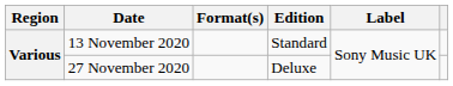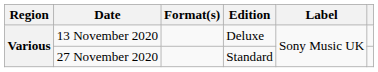 <table class="wikitable plainrowheaders">
 <tr>
 <th scope="col">Region</th>
 <th scope="col">Date</th>
 <th scope="col">Format(s)</th>
 <th scope="col">Edition</th>
 <th scope="col">Label</th>
 <th scope="col"></th>
 </tr>
 <tr>
 <th scope="row" rowspan="2">Various</th>
 <td>13 November 2020</td>
 <td></td>
-<td>Standard</td>
+<td>Deluxe</td>
 <td rowspan="2">Sony Music UK</td>
 <td style="text-align:center;"></td>
 </tr>
 <tr>
 <td>27 November 2020</td>
 <td></td>
-<td>Deluxe</td>
+<td>Standard</td>
 <td style="text-align:center;"></td>
 </tr>
 </table>
